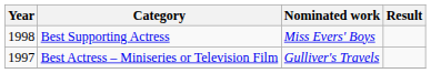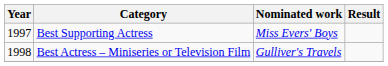 <table class="wikitable sortable">
 <tr>
 <th>Year</th>
 <th>Category</th>
 <th>Nominated work</th>
 <th>Result</th>
 </tr>
 <tr>
-<td>1998</td>
+<td>1997</td>
 <td><a href='#'>Best Supporting Actress</a></td>
 <td><em><a href='#'>Miss Evers' Boys</a></em></td>
 <td></td>
 </tr>
 <tr>
-<td>1997</td>
+<td>1998</td>
 <td><a href='#'>Best Actress – Miniseries or Television Film</a></td>
 <td><em><a href='#'>Gulliver's Travels</a></em></td>
 <td></td>
 </tr>
 <tr>
 </tr>
 </table>
